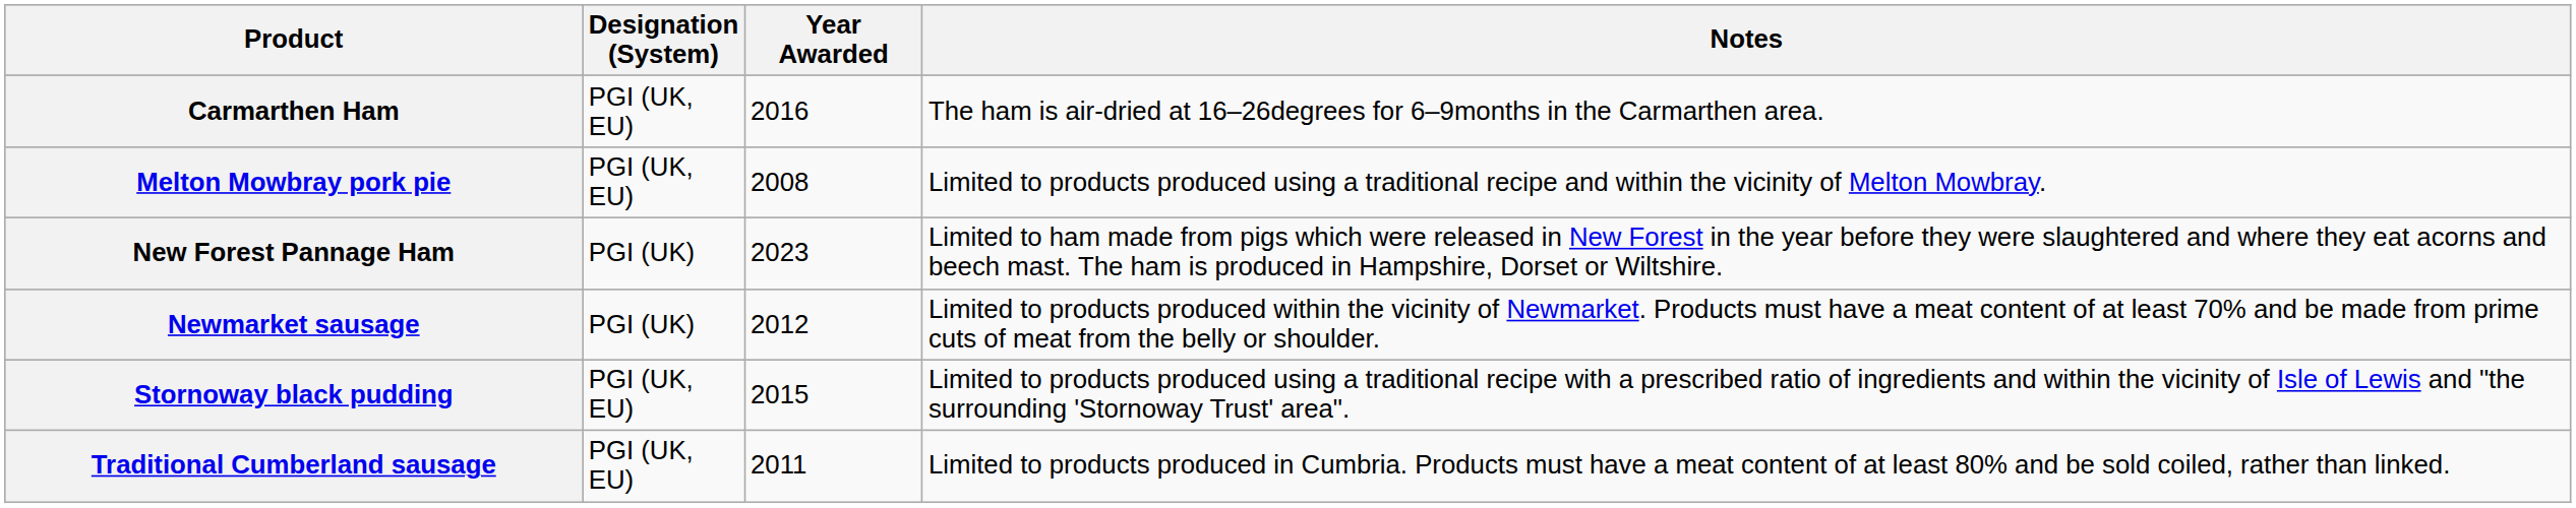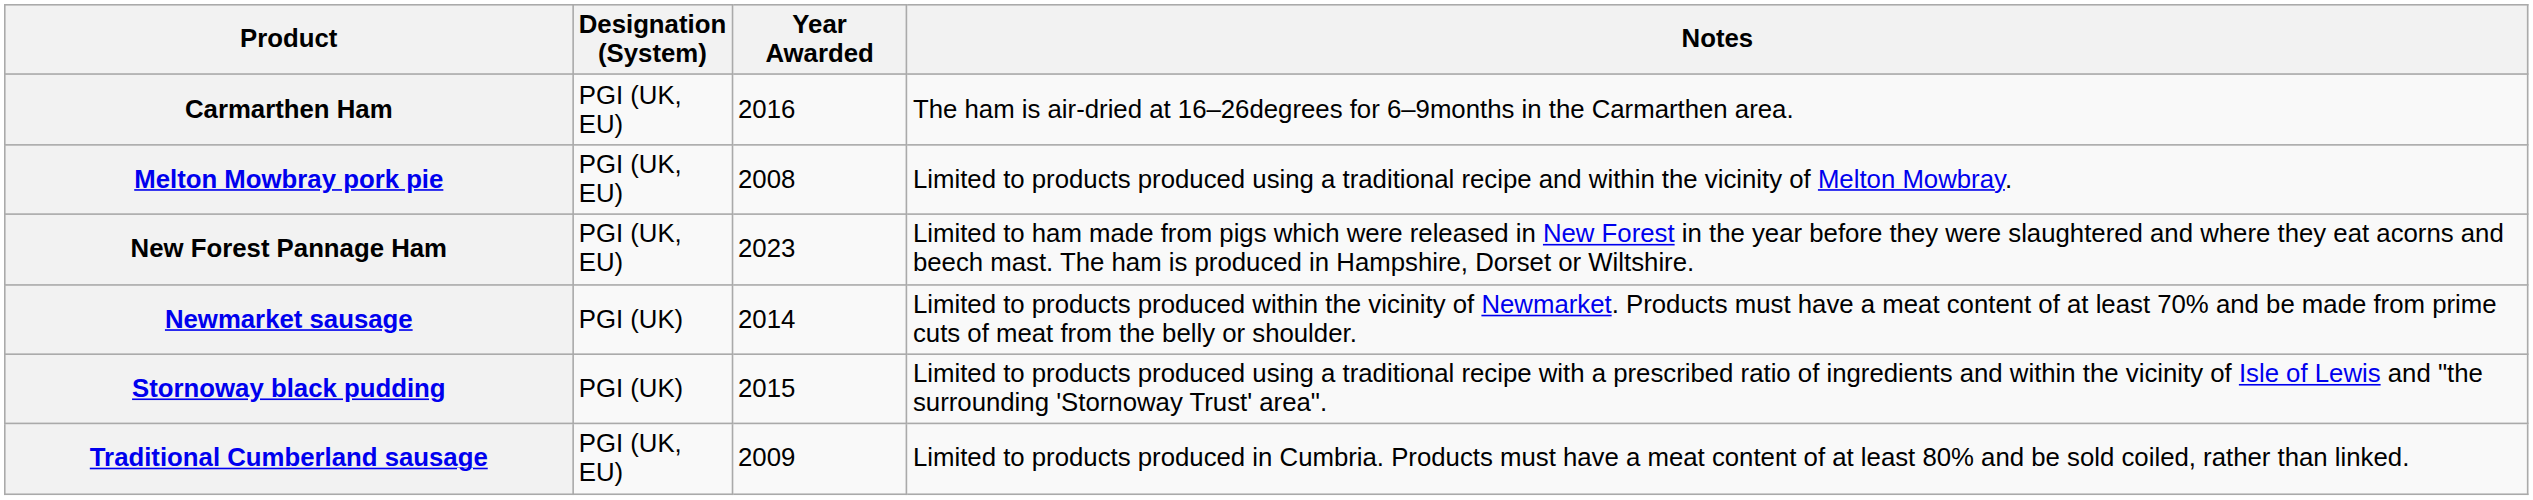 <table class="wikitable sortable">
 <tr>
 <th scope="col" width="23%">Product</th>
 <th scope="col" width="4%">Designation (System)</th>
 <th scope="col" width="7%">Year Awarded</th>
 <th class="unsortable" scope="col" width="66%">Notes</th>
 </tr>
 <tr>
 <th scope="row">Carmarthen Ham</th>
 <td>PGI (UK, EU)</td>
 <td>2016</td>
 <td>The ham is air-dried at 16–26degrees for 6–9months in the Carmarthen area.</td>
 </tr>
 <tr>
 <th scope="row"><a href='#'>Melton Mowbray pork pie</a></th>
 <td>PGI (UK, EU)</td>
 <td>2008</td>
 <td>Limited to products produced using a traditional recipe and within the vicinity of <a href='#'>Melton Mowbray</a>.</td>
 </tr>
 <tr>
 <th scope="row">New Forest Pannage Ham</th>
-<td>PGI (UK)</td>
+<td>PGI (UK, EU)</td>
 <td>2023</td>
 <td>Limited to ham made from pigs which were released in <a href='#'>New Forest</a> in the year before they were slaughtered and where they eat acorns and beech mast. The ham is produced in Hampshire, Dorset or Wiltshire.</td>
 </tr>
 <tr>
 <th scope="row"><a href='#'>Newmarket sausage</a></th>
 <td>PGI (UK)</td>
-<td>2012</td>
+<td>2014</td>
 <td>Limited to products produced within the vicinity of <a href='#'>Newmarket</a>. Products must have a meat content of at least 70% and be made from prime cuts of meat from the belly or shoulder.</td>
 </tr>
 <tr>
 <th scope="row"><a href='#'>Stornoway black pudding</a></th>
-<td>PGI (UK, EU)</td>
+<td>PGI (UK)</td>
 <td>2015</td>
 <td>Limited to products produced using a traditional recipe with a prescribed ratio of ingredients and within the vicinity of <a href='#'>Isle of Lewis</a> and "the surrounding 'Stornoway Trust' area".</td>
 </tr>
 <tr>
 <th scope="row"><a href='#'>Traditional Cumberland sausage</a></th>
 <td>PGI (UK, EU)</td>
-<td>2011</td>
+<td>2009</td>
 <td>Limited to products produced in Cumbria. Products must have a meat content of at least 80% and be sold coiled, rather than linked.</td>
 </tr>
 </table>
